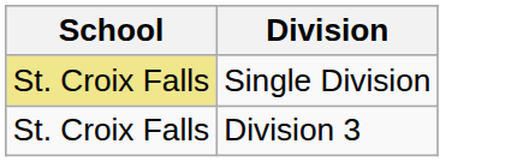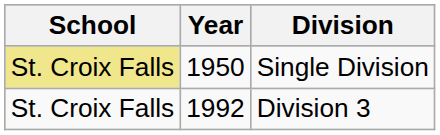 <table class="wikitable">
 <tr>
 <th>School</th>
+<th>Year</th>
 <th>Division</th>
 </tr>
 <tr>
 <td style="background: khaki;">St. Croix Falls</td>
+<td>1950</td>
 <td>Single Division</td>
 </tr>
 <tr>
 <td>St. Croix Falls</td>
+<td>1992</td>
 <td>Division 3</td>
 </tr>
 </table>
